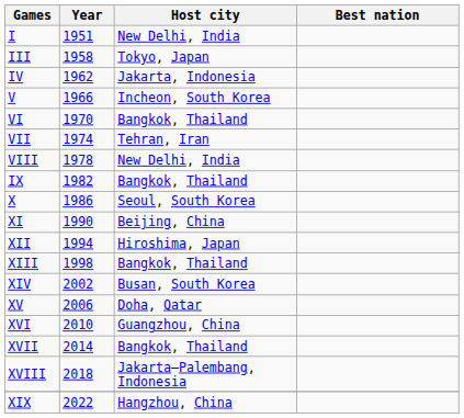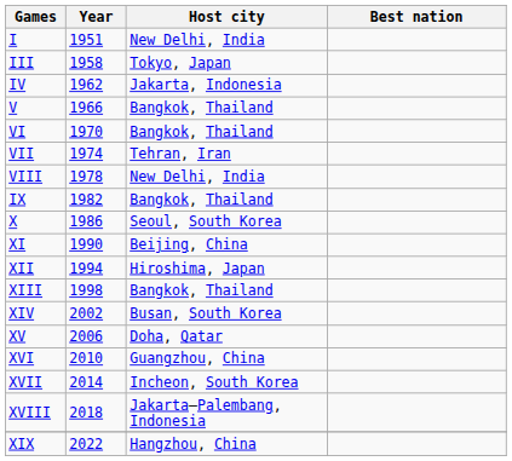 <table class=wikitable>
 <tr>
 <th width=50>Games</th>
 <th width=50>Year</th>
 <th width=180>Host city</th>
 <th width=160>Best nation</th>
 </tr>
 <tr>
 <td><a href='#'>I</a></td>
 <td><a href='#'>1951</a></td>
 <td><a href='#'>New Delhi</a>, <a href='#'>India</a></td>
 <td></td>
 </tr>
 <tr>
 <td><a href='#'>III</a></td>
 <td><a href='#'>1958</a></td>
 <td><a href='#'>Tokyo</a>, <a href='#'>Japan</a></td>
 <td></td>
 </tr>
 <tr>
 <td><a href='#'>IV</a></td>
 <td><a href='#'>1962</a></td>
 <td><a href='#'>Jakarta</a>, <a href='#'>Indonesia</a></td>
 <td></td>
 </tr>
 <tr>
 <td><a href='#'>V</a></td>
 <td><a href='#'>1966</a></td>
-<td><a href='#'>Incheon</a>, <a href='#'>South Korea</a></td>
+<td><a href='#'>Bangkok</a>, <a href='#'>Thailand</a></td>
 <td></td>
 </tr>
 <tr>
 <td><a href='#'>VI</a></td>
 <td><a href='#'>1970</a></td>
 <td><a href='#'>Bangkok</a>, <a href='#'>Thailand</a></td>
 <td></td>
 </tr>
 <tr>
 <td><a href='#'>VII</a></td>
 <td><a href='#'>1974</a></td>
 <td><a href='#'>Tehran</a>, <a href='#'>Iran</a></td>
 <td></td>
 </tr>
 <tr>
 <td><a href='#'>VIII</a></td>
 <td><a href='#'>1978</a></td>
 <td><a href='#'>New Delhi</a>, <a href='#'>India</a></td>
 <td></td>
 </tr>
 <tr>
 <td><a href='#'>IX</a></td>
 <td><a href='#'>1982</a></td>
 <td><a href='#'>Bangkok</a>, <a href='#'>Thailand</a></td>
 <td></td>
 </tr>
 <tr>
 <td><a href='#'>X</a></td>
 <td><a href='#'>1986</a></td>
 <td><a href='#'>Seoul</a>, <a href='#'>South Korea</a></td>
 <td></td>
 </tr>
 <tr>
 <td><a href='#'>XI</a></td>
 <td><a href='#'>1990</a></td>
 <td><a href='#'>Beijing</a>, <a href='#'>China</a></td>
 <td></td>
 </tr>
 <tr>
 <td><a href='#'>XII</a></td>
 <td><a href='#'>1994</a></td>
 <td><a href='#'>Hiroshima</a>, <a href='#'>Japan</a></td>
 <td></td>
 </tr>
 <tr>
 <td><a href='#'>XIII</a></td>
 <td><a href='#'>1998</a></td>
 <td><a href='#'>Bangkok</a>, <a href='#'>Thailand</a></td>
 <td></td>
 </tr>
 <tr>
 <td><a href='#'>XIV</a></td>
 <td><a href='#'>2002</a></td>
 <td><a href='#'>Busan</a>, <a href='#'>South Korea</a></td>
 <td></td>
 </tr>
 <tr>
 <td><a href='#'>XV</a></td>
 <td><a href='#'>2006</a></td>
 <td><a href='#'>Doha</a>, <a href='#'>Qatar</a></td>
 <td></td>
 </tr>
 <tr>
 <td><a href='#'>XVI</a></td>
 <td><a href='#'>2010</a></td>
 <td><a href='#'>Guangzhou</a>, <a href='#'>China</a></td>
 <td></td>
 </tr>
 <tr>
 <td><a href='#'>XVII</a></td>
 <td><a href='#'>2014</a></td>
-<td><a href='#'>Bangkok</a>, <a href='#'>Thailand</a></td>
+<td><a href='#'>Incheon</a>, <a href='#'>South Korea</a></td>
 <td></td>
 </tr>
 <tr>
 <td><a href='#'>XVIII</a></td>
 <td><a href='#'>2018</a></td>
 <td><a href='#'>Jakarta</a>–<a href='#'>Palembang</a>, <a href='#'>Indonesia</a></td>
 <td></td>
 </tr>
 <tr>
 </tr>
 <tr>
 <td><a href='#'>XIX</a></td>
 <td><a href='#'>2022</a></td>
 <td><a href='#'>Hangzhou</a>, <a href='#'>China</a></td>
 <td></td>
 </tr>
 </table>
